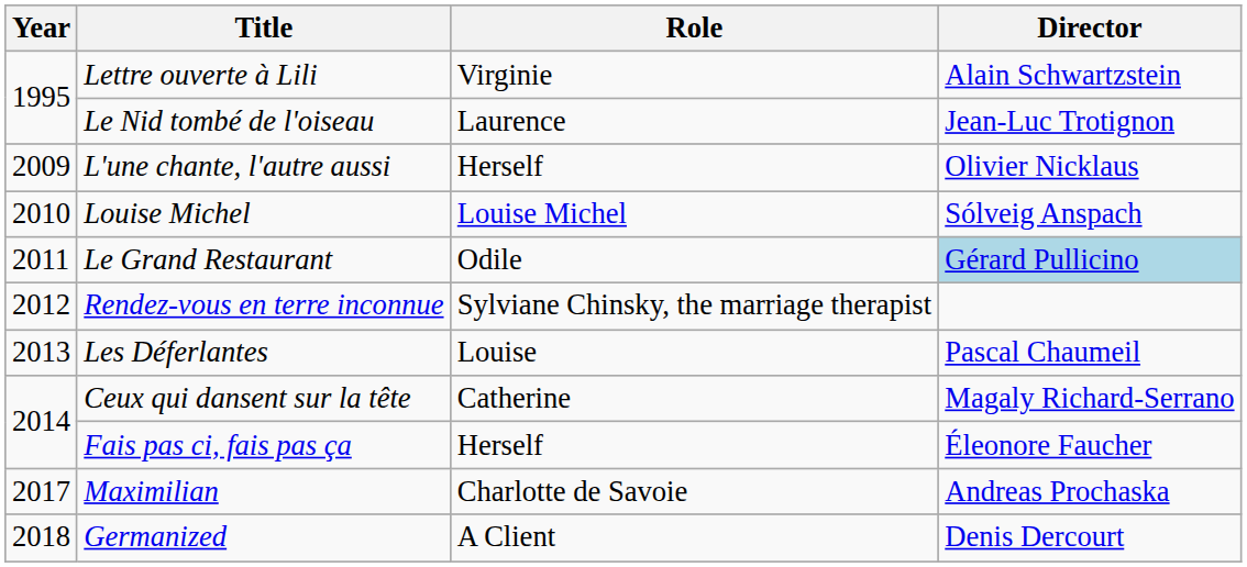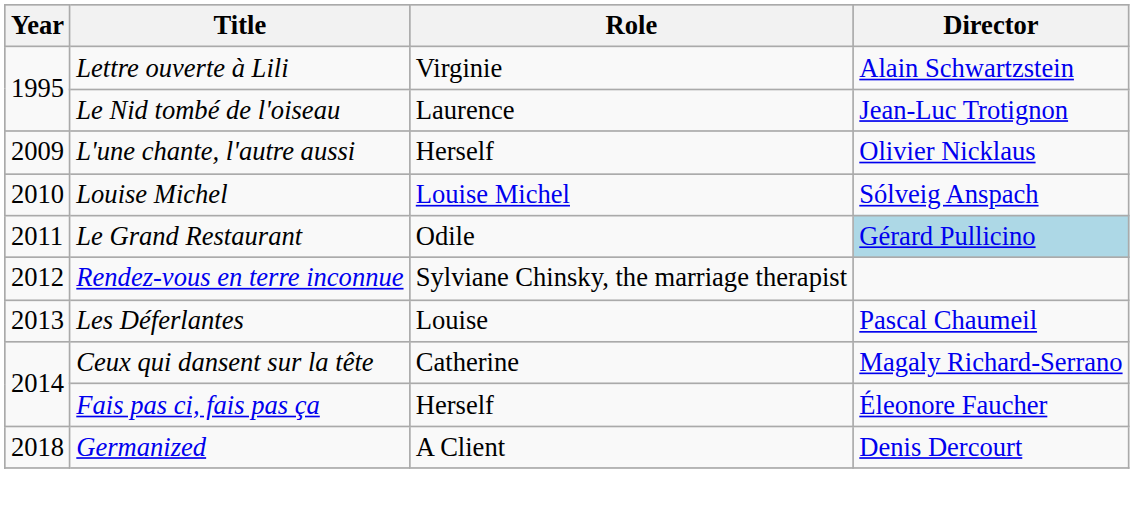 <table class="wikitable sortable">
 <tr>
 <th>Year</th>
 <th>Title</th>
 <th>Role</th>
 <th>Director</th>
 </tr>
 <tr>
 <td rowspan=2>1995</td>
 <td><em>Lettre ouverte à Lili</em></td>
 <td>Virginie</td>
 <td><a href='#'>Alain Schwartzstein</a></td>
 </tr>
 <tr>
 <td><em>Le Nid tombé de l'oiseau</em></td>
 <td>Laurence</td>
 <td><a href='#'>Jean-Luc Trotignon</a></td>
 </tr>
 <tr>
 <td>2009</td>
 <td><em>L'une chante, l'autre aussi</em></td>
 <td>Herself</td>
 <td><a href='#'>Olivier Nicklaus</a></td>
 </tr>
 <tr>
 <td>2010</td>
 <td><em>Louise Michel </em></td>
 <td><a href='#'>Louise Michel</a></td>
 <td><a href='#'>Sólveig Anspach</a></td>
 </tr>
 <tr>
 <td>2011</td>
 <td><em>Le Grand Restaurant</em></td>
 <td>Odile</td>
 <td style="background: lightblue;"><a href='#'>Gérard Pullicino</a></td>
 </tr>
 <tr>
 <td>2012</td>
 <td><em><a href='#'>Rendez-vous en terre inconnue</a></em></td>
 <td>Sylviane Chinsky, the marriage therapist</td>
 <td></td>
 </tr>
 <tr>
 <td>2013</td>
 <td><em>Les Déferlantes</em></td>
 <td>Louise</td>
 <td><a href='#'>Pascal Chaumeil</a></td>
 </tr>
 <tr>
 <td rowspan=2>2014</td>
 <td><em>Ceux qui dansent sur la tête</em></td>
 <td>Catherine</td>
 <td><a href='#'>Magaly Richard-Serrano</a></td>
 </tr>
 <tr>
 <td><em><a href='#'>Fais pas ci, fais pas ça</a></em></td>
 <td>Herself</td>
 <td><a href='#'>Éleonore Faucher</a></td>
 </tr>
 <tr>
-<td>2017</td>
-<td><em><a href='#'>Maximilian</a></em></td>
-<td>Charlotte de Savoie</td>
-<td><a href='#'>Andreas Prochaska</a></td>
-</tr>
-<tr>
 <td>2018</td>
 <td><em><a href='#'>Germanized</a></em></td>
 <td>A Client</td>
 <td><a href='#'>Denis Dercourt</a></td>
 </tr>
 </table>
